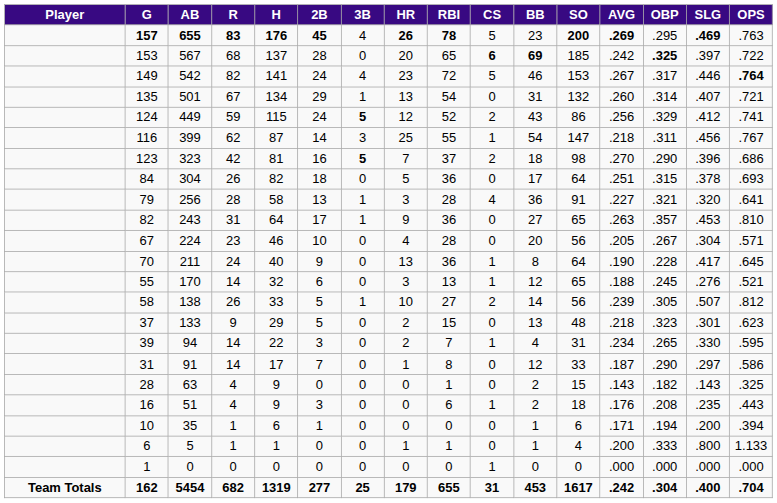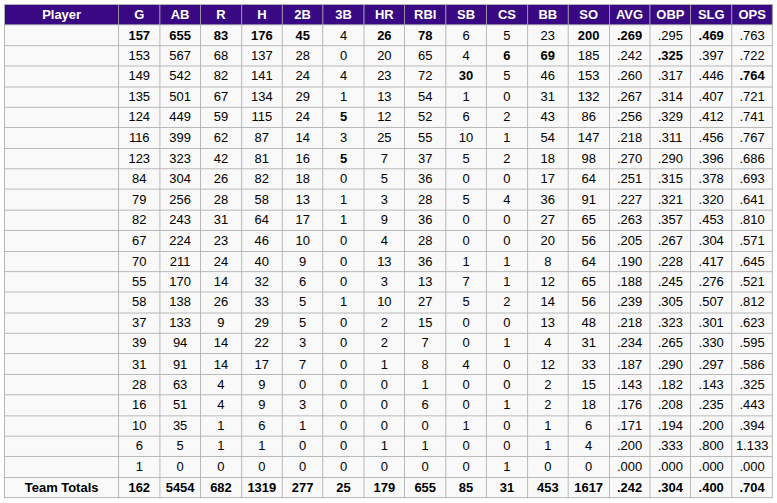 <table class="wikitable sortable">
 <tr>
 <th style="background:#380982; color:#FFF; width:14%;">Player</th>
 <th style="background:#380982; color:#FFF; width:5%;">G</th>
 <th style="background:#380982; color:#FFF; width:5%;">AB</th>
 <th style="background:#380982; color:#FFF; width:5%;">R</th>
 <th style="background:#380982; color:#FFF; width:5%;">H</th>
 <th style="background:#380982; color:#FFF; width:5%;">2B</th>
 <th style="background:#380982; color:#FFF; width:5%;">3B</th>
 <th style="background:#380982; color:#FFF; width:5%;">HR</th>
 <th style="background:#380982; color:#FFF; width:5%;">RBI</th>
+<th style="background:#380982; color:#FFF; width:5%;">SB</th>
 <th style="background:#380982; color:#FFF; width:5%;">CS</th>
 <th style="background:#380982; color:#FFF; width:5%;">BB</th>
 <th style="background:#380982; color:#FFF; width:5%;">SO</th>
 <th style="background:#380982; color:#FFF; width:5%;">AVG</th>
 <th style="background:#380982; color:#FFF; width:5%;">OBP</th>
 <th style="background:#380982; color:#FFF; width:5%;">SLG</th>
 <th style="background:#380982; color:#FFF; width:5%;">OPS</th>
 </tr>
 <tr align=center>
 <td></td>
 <td><strong>157</strong></td>
 <td><strong>655</strong></td>
 <td><strong>83</strong></td>
 <td><strong>176</strong></td>
 <td><strong>45</strong></td>
 <td>4</td>
 <td><strong>26</strong></td>
 <td><strong>78</strong></td>
+<td>6</td>
 <td>5</td>
 <td>23</td>
 <td><strong>200</strong></td>
 <td><strong>.269</strong></td>
 <td>.295</td>
 <td><strong>.469</strong></td>
 <td>.763</td>
 </tr>
 <tr align=center>
 <td></td>
 <td>153</td>
 <td>567</td>
 <td>68</td>
 <td>137</td>
 <td>28</td>
 <td>0</td>
 <td>20</td>
 <td>65</td>
+<td>4</td>
 <td><strong>6</strong></td>
 <td><strong>69</strong></td>
 <td>185</td>
 <td>.242</td>
 <td><strong>.325</strong></td>
 <td>.397</td>
 <td>.722</td>
 </tr>
 <tr align=center>
 <td></td>
 <td>149</td>
 <td>542</td>
 <td>82</td>
 <td>141</td>
 <td>24</td>
 <td>4</td>
 <td>23</td>
 <td>72</td>
+<td><strong>30</strong></td>
 <td>5</td>
 <td>46</td>
 <td>153</td>
-<td>.267</td>
+<td>.260</td>
 <td>.317</td>
 <td>.446</td>
 <td><strong>.764</strong></td>
 </tr>
 <tr align=center>
 <td></td>
 <td>135</td>
 <td>501</td>
 <td>67</td>
 <td>134</td>
 <td>29</td>
 <td>1</td>
 <td>13</td>
 <td>54</td>
+<td>1</td>
 <td>0</td>
 <td>31</td>
 <td>132</td>
-<td>.260</td>
+<td>.267</td>
 <td>.314</td>
 <td>.407</td>
 <td>.721</td>
 </tr>
 <tr align=center>
 <td></td>
 <td>124</td>
 <td>449</td>
 <td>59</td>
 <td>115</td>
 <td>24</td>
 <td><strong>5</strong></td>
 <td>12</td>
 <td>52</td>
+<td>6</td>
 <td>2</td>
 <td>43</td>
 <td>86</td>
 <td>.256</td>
 <td>.329</td>
 <td>.412</td>
 <td>.741</td>
 </tr>
 <tr align=center>
 <td></td>
 <td>116</td>
 <td>399</td>
 <td>62</td>
 <td>87</td>
 <td>14</td>
 <td>3</td>
 <td>25</td>
 <td>55</td>
+<td>10</td>
 <td>1</td>
 <td>54</td>
 <td>147</td>
 <td>.218</td>
 <td>.311</td>
 <td>.456</td>
 <td>.767</td>
 </tr>
 <tr align=center>
 <td></td>
 <td>123</td>
 <td>323</td>
 <td>42</td>
 <td>81</td>
 <td>16</td>
 <td><strong>5</strong></td>
 <td>7</td>
 <td>37</td>
+<td>5</td>
 <td>2</td>
 <td>18</td>
 <td>98</td>
 <td>.270</td>
 <td>.290</td>
 <td>.396</td>
 <td>.686</td>
 </tr>
 <tr align=center>
 <td></td>
 <td>84</td>
 <td>304</td>
 <td>26</td>
 <td>82</td>
 <td>18</td>
 <td>0</td>
 <td>5</td>
 <td>36</td>
 <td>0</td>
+<td>0</td>
 <td>17</td>
 <td>64</td>
 <td>.251</td>
 <td>.315</td>
 <td>.378</td>
 <td>.693</td>
 </tr>
 <tr align=center>
 <td></td>
 <td>79</td>
 <td>256</td>
 <td>28</td>
 <td>58</td>
 <td>13</td>
 <td>1</td>
 <td>3</td>
 <td>28</td>
+<td>5</td>
 <td>4</td>
 <td>36</td>
 <td>91</td>
 <td>.227</td>
 <td>.321</td>
 <td>.320</td>
 <td>.641</td>
 </tr>
 <tr align=center>
 <td></td>
 <td>82</td>
 <td>243</td>
 <td>31</td>
 <td>64</td>
 <td>17</td>
 <td>1</td>
 <td>9</td>
 <td>36</td>
 <td>0</td>
+<td>0</td>
 <td>27</td>
 <td>65</td>
 <td>.263</td>
 <td>.357</td>
 <td>.453</td>
 <td>.810</td>
 </tr>
 <tr align=center>
 <td></td>
 <td>67</td>
 <td>224</td>
 <td>23</td>
 <td>46</td>
 <td>10</td>
 <td>0</td>
 <td>4</td>
 <td>28</td>
+<td>0</td>
 <td>0</td>
 <td>20</td>
 <td>56</td>
 <td>.205</td>
 <td>.267</td>
 <td>.304</td>
 <td>.571</td>
 </tr>
 <tr align=center>
 <td></td>
 <td>70</td>
 <td>211</td>
 <td>24</td>
 <td>40</td>
 <td>9</td>
 <td>0</td>
 <td>13</td>
 <td>36</td>
 <td>1</td>
+<td>1</td>
 <td>8</td>
 <td>64</td>
 <td>.190</td>
 <td>.228</td>
 <td>.417</td>
 <td>.645</td>
 </tr>
 <tr align=center>
 <td></td>
 <td>55</td>
 <td>170</td>
 <td>14</td>
 <td>32</td>
 <td>6</td>
 <td>0</td>
 <td>3</td>
 <td>13</td>
+<td>7</td>
 <td>1</td>
 <td>12</td>
 <td>65</td>
 <td>.188</td>
 <td>.245</td>
 <td>.276</td>
 <td>.521</td>
 </tr>
 <tr align=center>
 <td></td>
 <td>58</td>
 <td>138</td>
 <td>26</td>
 <td>33</td>
 <td>5</td>
 <td>1</td>
 <td>10</td>
 <td>27</td>
+<td>5</td>
 <td>2</td>
 <td>14</td>
 <td>56</td>
 <td>.239</td>
 <td>.305</td>
 <td>.507</td>
 <td>.812</td>
 </tr>
 <tr align=center>
 <td></td>
 <td>37</td>
 <td>133</td>
 <td>9</td>
 <td>29</td>
 <td>5</td>
 <td>0</td>
 <td>2</td>
 <td>15</td>
 <td>0</td>
+<td>0</td>
 <td>13</td>
 <td>48</td>
 <td>.218</td>
 <td>.323</td>
 <td>.301</td>
 <td>.623</td>
 </tr>
 <tr align=center>
 <td></td>
 <td>39</td>
 <td>94</td>
 <td>14</td>
 <td>22</td>
 <td>3</td>
 <td>0</td>
 <td>2</td>
 <td>7</td>
+<td>0</td>
 <td>1</td>
 <td>4</td>
 <td>31</td>
 <td>.234</td>
 <td>.265</td>
 <td>.330</td>
 <td>.595</td>
 </tr>
 <tr align=center>
 <td></td>
 <td>31</td>
 <td>91</td>
 <td>14</td>
 <td>17</td>
 <td>7</td>
 <td>0</td>
 <td>1</td>
 <td>8</td>
+<td>4</td>
 <td>0</td>
 <td>12</td>
 <td>33</td>
 <td>.187</td>
 <td>.290</td>
 <td>.297</td>
 <td>.586</td>
 </tr>
 <tr align=center>
 <td></td>
 <td>28</td>
 <td>63</td>
 <td>4</td>
 <td>9</td>
 <td>0</td>
 <td>0</td>
 <td>0</td>
 <td>1</td>
 <td>0</td>
+<td>0</td>
 <td>2</td>
 <td>15</td>
 <td>.143</td>
 <td>.182</td>
 <td>.143</td>
 <td>.325</td>
 </tr>
 <tr align=center>
 <td></td>
 <td>16</td>
 <td>51</td>
 <td>4</td>
 <td>9</td>
 <td>3</td>
 <td>0</td>
 <td>0</td>
 <td>6</td>
+<td>0</td>
 <td>1</td>
 <td>2</td>
 <td>18</td>
 <td>.176</td>
 <td>.208</td>
 <td>.235</td>
 <td>.443</td>
 </tr>
 <tr align=center>
 <td></td>
 <td>10</td>
 <td>35</td>
 <td>1</td>
 <td>6</td>
 <td>1</td>
 <td>0</td>
 <td>0</td>
 <td>0</td>
+<td>1</td>
 <td>0</td>
 <td>1</td>
 <td>6</td>
 <td>.171</td>
 <td>.194</td>
 <td>.200</td>
 <td>.394</td>
 </tr>
 <tr align=center>
 <td></td>
 <td>6</td>
 <td>5</td>
 <td>1</td>
 <td>1</td>
 <td>0</td>
 <td>0</td>
 <td>1</td>
 <td>1</td>
 <td>0</td>
+<td>0</td>
 <td>1</td>
 <td>4</td>
 <td>.200</td>
 <td>.333</td>
 <td>.800</td>
 <td>1.133</td>
 </tr>
 <tr align=center>
 <td></td>
 <td>1</td>
+<td>0</td>
 <td>0</td>
 <td>0</td>
 <td>0</td>
 <td>0</td>
 <td>0</td>
 <td>0</td>
 <td>0</td>
 <td>1</td>
 <td>0</td>
 <td>0</td>
 <td>.000</td>
 <td>.000</td>
 <td .000>.000</td>
 <td>.000</td>
 </tr>
 <tr align=center>
 <td><strong>Team Totals</strong></td>
 <td><strong>162</strong></td>
 <td><strong>5454</strong></td>
 <td><strong>682</strong></td>
 <td><strong>1319</strong></td>
 <td><strong>277</strong></td>
 <td><strong>25</strong></td>
 <td><strong>179</strong></td>
 <td><strong>655</strong></td>
+<td><strong>85</strong></td>
 <td><strong>31</strong></td>
 <td><strong>453</strong></td>
 <td><strong>1617</strong></td>
 <td><strong>.242</strong></td>
 <td><strong>.304</strong></td>
 <td><strong>.400</strong></td>
 <td><strong>.704</strong></td>
 </tr>
 </table>
